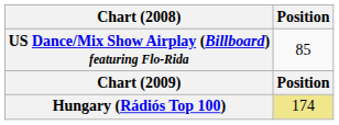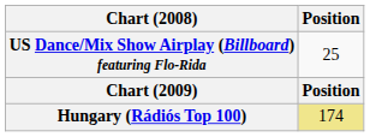 <table class="wikitable plainrowheaders">
 <tr>
 <th scope="col">Chart (2008)</th>
 <th scope="col">Position</th>
 </tr>
 <tr>
 <th scope="row">US <a href='#'>Dance/Mix Show Airplay</a> (<em><a href='#'>Billboard</a></em>)<br><small><em>featuring Flo-Rida</em></small></th>
-<td style="text-align:center;">85</td>
+<td style="text-align:center;">25</td>
 </tr>
 <tr>
 <th scope="col">Chart (2009)</th>
 <th scope="col">Position</th>
 </tr>
 <tr>
 <th scope="row">Hungary (<a href='#'>Rádiós Top 100</a>)</th>
 <td style="background: khaki; text-align:center;">174</td>
 </tr>
 </table>
